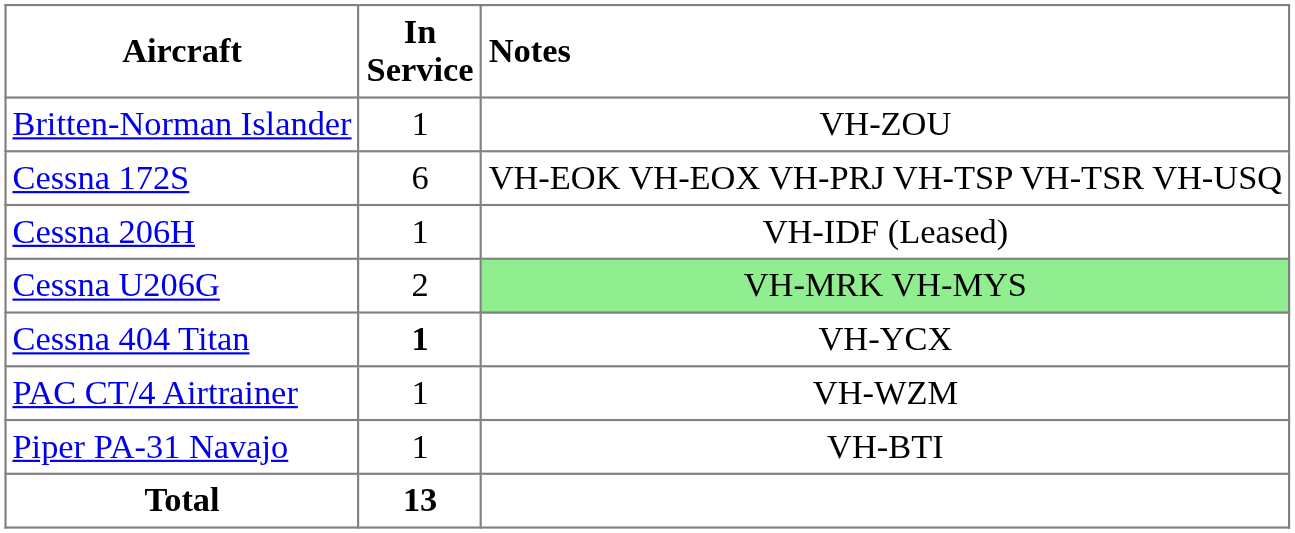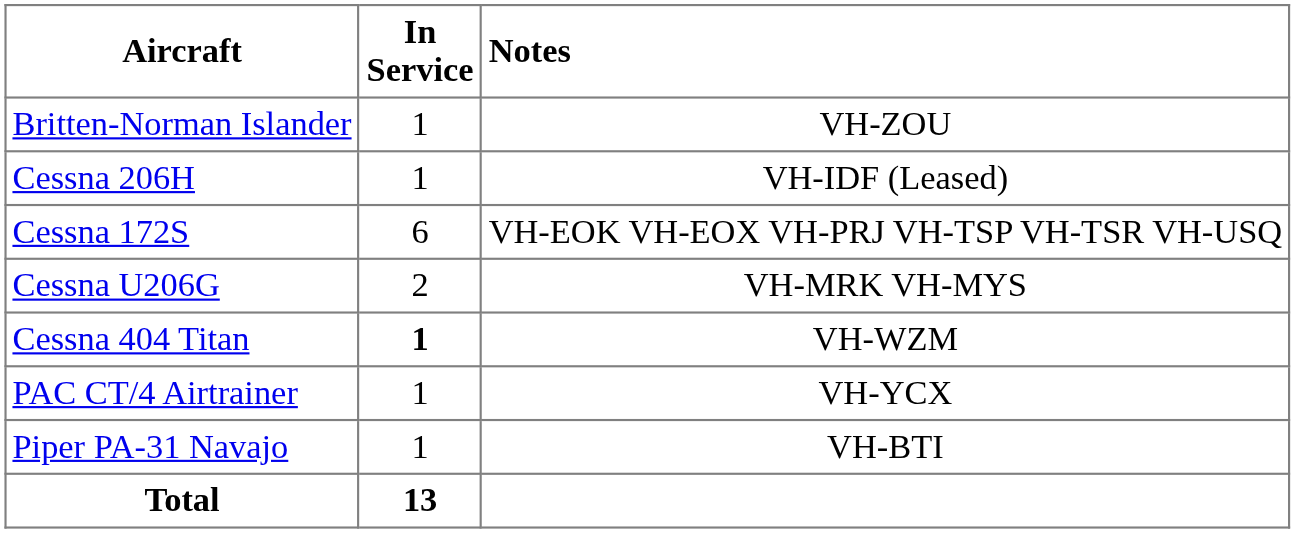 <table class="toccolours" border="1" cellpadding="3" style="margin:1em auto; border-collapse:collapse">
 <tr>
 <th>Aircraft</th>
 <th style="width:25px;">In Service</th>
 <td><strong>Notes</strong></td>
 </tr>
 <tr>
 <td><a href='#'>Britten-Norman Islander</a></td>
 <td style="text-align:center;">1</td>
 <td style="text-align:center;">VH-ZOU</td>
 </tr>
 <tr>
+<td><a href='#'>Cessna 206H</a></td>
+<td style="text-align:center;">1</td>
+<td style="text-align:center;">VH-IDF (Leased)</td>
+</tr>
+<tr>
 <td><a href='#'>Cessna 172S</a></td>
 <td style="text-align:center;">6</td>
 <td style="text-align:center;">VH-EOK VH-EOX VH-PRJ VH-TSP VH-TSR VH-USQ</td>
 </tr>
 <tr>
-<td><a href='#'>Cessna 206H</a></td>
-<td style="text-align:center;">1</td>
-<td style="text-align:center;">VH-IDF (Leased)</td>
-</tr>
-<tr>
 <td><a href='#'>Cessna U206G</a></td>
 <td style="text-align:center;">2</td>
-<td style="background: lightgreen; text-align:center;">VH-MRK    VH-MYS</td>
+<td style="text-align:center;">VH-MRK    VH-MYS</td>
 </tr>
 <tr>
 <td><a href='#'>Cessna 404 Titan</a></td>
 <td style="text-align:center;"><strong>1</strong></td>
-<td style="text-align:center;">VH-YCX</td>
+<td style="text-align:center;">VH-WZM</td>
 </tr>
 <tr>
 <td><a href='#'>PAC CT/4 Airtrainer</a></td>
 <td style="text-align:center;">1</td>
-<td style="text-align:center;">VH-WZM</td>
+<td style="text-align:center;">VH-YCX</td>
 </tr>
 <tr>
 <td><a href='#'>Piper PA-31 Navajo</a></td>
 <td style="text-align:center;">1</td>
 <td style="text-align:center;">VH-BTI</td>
 </tr>
 <tr>
 <th>Total</th>
 <th>13</th>
 </tr>
 </table>
